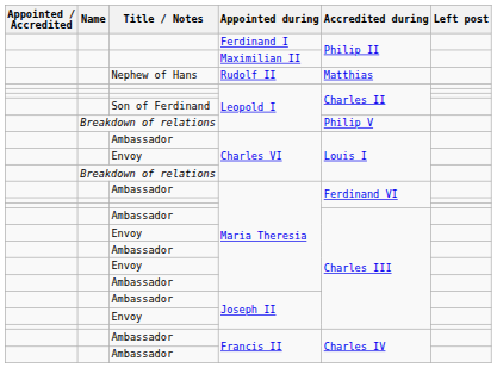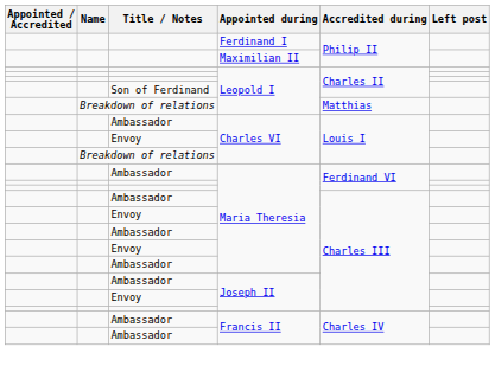 <table class="wikitable sortable">
 <tr>
 <th>Appointed /<br>Accredited</th>
 <th>Name</th>
 <th class="unsortable">Title / Notes</th>
 <th>Appointed during</th>
 <th>Accredited during</th>
 <th>Left post</th>
 </tr>
 <tr>
 <td></td>
 <td></td>
 <td></td>
 <td><a href='#'>Ferdinand I</a></td>
 <td rowspan="2"><a href='#'>Philip II</a></td>
 <td></td>
 </tr>
 <tr>
 <td></td>
 <td></td>
 <td></td>
 <td><a href='#'>Maximilian II</a></td>
-<td></td>
-</tr>
-<tr>
-<td></td>
-<td></td>
-<td>Nephew of Hans</td>
-<td><a href='#'>Rudolf II</a></td>
-<td><a href='#'>Matthias</a></td>
 <td></td>
 </tr>
 <tr>
 <td></td>
 <td></td>
 <td></td>
 <td rowspan="5"><a href='#'>Leopold I</a></td>
 <td rowspan="4"><a href='#'>Charles II</a></td>
 <td></td>
 </tr>
 <tr>
 <td></td>
 <td></td>
 <td></td>
 <td></td>
 </tr>
 <tr>
 <td></td>
 <td></td>
 <td></td>
 <td></td>
 </tr>
 <tr>
 <td></td>
 <td></td>
 <td>Son of Ferdinand</td>
 <td></td>
 </tr>
 <tr>
 <td></td>
 <td colspan=2><em>Breakdown of relations</em></td>
-<td><a href='#'>Philip V</a></td>
+<td><a href='#'>Matthias</a></td>
 <td></td>
 </tr>
 <tr>
 <td></td>
 <td></td>
 <td>Ambassador</td>
 <td rowspan="3"><a href='#'>Charles VI</a></td>
 <td rowspan="3"><a href='#'>Louis I</a></td>
 <td></td>
 </tr>
 <tr>
 <td></td>
 <td></td>
 <td>Envoy</td>
 <td></td>
 </tr>
 <tr>
 <td></td>
 <td colspan=2><em>Breakdown of relations</em></td>
 <td></td>
 </tr>
 <tr>
 <td></td>
 <td></td>
 <td>Ambassador</td>
 <td rowspan="8"><a href='#'>Maria Theresia</a></td>
 <td rowspan="3"><a href='#'>Ferdinand VI</a></td>
 <td></td>
 </tr>
 <tr>
 <td></td>
 <td></td>
 <td></td>
 <td></td>
 </tr>
 <tr>
 <td></td>
 <td></td>
 <td></td>
 <td></td>
 </tr>
 <tr>
 <td></td>
 <td></td>
 <td>Ambassador</td>
 <td rowspan="8"><a href='#'>Charles III</a></td>
 <td></td>
 </tr>
 <tr>
 <td></td>
 <td></td>
 <td>Envoy</td>
 <td></td>
 </tr>
 <tr>
 <td></td>
 <td></td>
 <td>Ambassador</td>
 <td></td>
 </tr>
 <tr>
 <td></td>
 <td></td>
 <td>Envoy</td>
 <td></td>
 </tr>
 <tr>
 <td></td>
 <td></td>
 <td>Ambassador</td>
 <td></td>
 </tr>
 <tr>
 <td></td>
 <td></td>
 <td>Ambassador</td>
 <td rowspan="3"><a href='#'>Joseph II</a></td>
 <td></td>
 </tr>
 <tr>
 <td></td>
 <td></td>
 <td>Envoy</td>
 <td></td>
 </tr>
 <tr>
 <td></td>
 <td></td>
 <td></td>
 <td></td>
 </tr>
 <tr>
 <td></td>
 <td></td>
 <td>Ambassador</td>
 <td rowspan="2"><a href='#'>Francis II</a></td>
 <td rowspan="2"><a href='#'>Charles IV</a></td>
 <td></td>
 </tr>
 <tr>
 <td></td>
 <td></td>
 <td>Ambassador</td>
 <td></td>
 </tr>
 </table>
